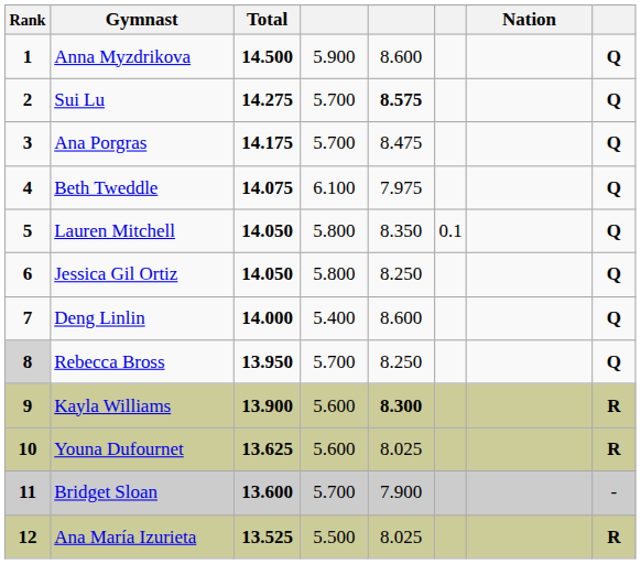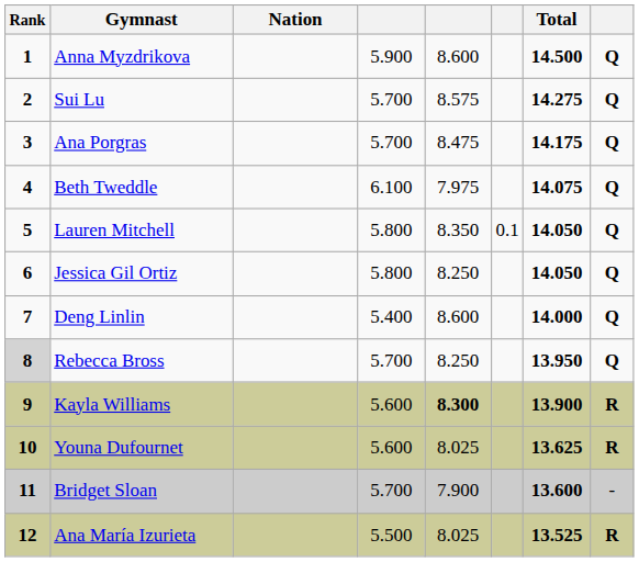 <table class="wikitable sortable" style="text-align:center; font-size:100%">
 <tr>
 <th scope="col"  style="width:15px;"><small>Rank</small></th>
 <th scope="col"  style="width:150px;">Gymnast</th>
-<th scope="col"  style="width:50px;">Total</th>
+<th scope="col"  style="width:100px;">Nation</th>
 <th scope="col"  style="width:50px;"><small></small></th>
 <th scope="col"  style="width:50px;"><small></small></th>
 <th scope="col"  style="width:20px;"><small></small></th>
-<th scope="col"  style="width:100px;">Nation</th>
+<th scope="col"  style="width:50px;">Total</th>
 <th scope="col"  style="width:30px;"><small></small></th>
 </tr>
 <tr>
 <td scope=row style="text-align:center"><strong>1</strong></td>
 <td height="30" align=left><a href='#'>Anna Myzdrikova</a></td>
-<td><strong>14.500</strong></td>
+<td style="text-align:left;"><small></small></td>
 <td>5.900</td>
 <td>8.600</td>
 <td></td>
-<td style="text-align:left;"><small></small></td>
+<td><strong>14.500</strong></td>
 <td><strong>Q</strong></td>
 </tr>
 <tr>
 <td scope=row style="text-align:center"><strong>2</strong></td>
 <td height="30" align=left><a href='#'>Sui Lu</a></td>
+<td style="text-align:left;"><small></small></td>
+<td>5.700</td>
+<td>8.575</td>
+<td></td>
 <td><strong>14.275</strong></td>
-<td>5.700</td>
-<td><strong>8.575</strong></td>
-<td></td>
-<td style="text-align:left;"><small></small></td>
 <td><strong>Q</strong></td>
 </tr>
 <tr>
 <td scope=row style="text-align:center"><strong>3</strong></td>
 <td height="30" align=left><a href='#'>Ana Porgras</a></td>
-<td><strong>14.175</strong></td>
+<td style="text-align:left;"><small></small></td>
 <td>5.700</td>
 <td>8.475</td>
 <td></td>
-<td style="text-align:left;"><small></small></td>
+<td><strong>14.175</strong></td>
 <td><strong>Q</strong></td>
 </tr>
 <tr>
 <td scope=row style="text-align:center"><strong>4</strong></td>
 <td height="30" align=left><a href='#'>Beth Tweddle</a></td>
-<td><strong>14.075</strong></td>
+<td style="text-align:left;"><small></small></td>
 <td>6.100</td>
 <td>7.975</td>
 <td></td>
-<td style="text-align:left;"><small></small></td>
+<td><strong>14.075</strong></td>
 <td><strong>Q</strong></td>
 </tr>
 <tr>
 <td scope=row style="text-align:center"><strong>5</strong></td>
 <td height="30" align=left><a href='#'>Lauren Mitchell</a></td>
-<td><strong>14.050</strong></td>
+<td style="text-align:left;"><small></small></td>
 <td>5.800</td>
 <td>8.350</td>
 <td>0.1</td>
-<td style="text-align:left;"><small></small></td>
+<td><strong>14.050</strong></td>
 <td><strong>Q</strong></td>
 </tr>
 <tr>
 <td scope=row style="text-align:center"><strong>6</strong></td>
 <td height="30" align=left><a href='#'>Jessica Gil Ortiz</a></td>
-<td><strong>14.050</strong></td>
+<td style="text-align:left;"><small></small></td>
 <td>5.800</td>
 <td>8.250</td>
 <td></td>
-<td style="text-align:left;"><small></small></td>
+<td><strong>14.050</strong></td>
 <td><strong>Q</strong></td>
 </tr>
 <tr>
 <td scope=row style="text-align:center"><strong>7</strong></td>
 <td height="30" align=left><a href='#'>Deng Linlin</a></td>
-<td><strong>14.000</strong></td>
+<td style="text-align:left;"><small></small></td>
 <td>5.400</td>
 <td>8.600</td>
 <td></td>
-<td style="text-align:left;"><small></small></td>
+<td><strong>14.000</strong></td>
 <td><strong>Q</strong></td>
 </tr>
 <tr>
 <td scope=row style="background: lightgrey; text-align:center"><strong>8</strong></td>
 <td height="30" align=left><a href='#'>Rebecca Bross</a></td>
-<td><strong>13.950</strong></td>
+<td style="text-align:left;"><small></small></td>
 <td>5.700</td>
 <td>8.250</td>
 <td></td>
-<td style="text-align:left;"><small></small></td>
+<td><strong>13.950</strong></td>
 <td><strong>Q</strong></td>
 </tr>
 <tr style="background:#cccc99;">
 <td scope=row style="text-align:center"><strong>9</strong></td>
 <td height="30" align=left><a href='#'>Kayla Williams</a></td>
-<td><strong>13.900</strong></td>
+<td style="text-align:left;"><small></small></td>
 <td>5.600</td>
 <td><strong>8.300</strong></td>
 <td></td>
-<td style="text-align:left;"><small></small></td>
+<td><strong>13.900</strong></td>
 <td><strong>R</strong></td>
 </tr>
 <tr style="background:#cccc99;">
 <td scope=row style="text-align:center"><strong>10</strong></td>
 <td height="30" align=left><a href='#'>Youna Dufournet</a></td>
-<td><strong>13.625</strong></td>
+<td style="text-align:left;"><small></small></td>
 <td>5.600</td>
 <td>8.025</td>
 <td></td>
-<td style="text-align:left;"><small></small></td>
+<td><strong>13.625</strong></td>
 <td><strong>R</strong></td>
 </tr>
 <tr style="background:#cccccc;">
 <td scope=row style="text-align:center"><strong>11</strong></td>
 <td height="30" align=left><a href='#'>Bridget Sloan</a></td>
-<td><strong>13.600</strong></td>
+<td style="text-align:left;"><small></small></td>
 <td>5.700</td>
 <td>7.900</td>
 <td></td>
-<td style="text-align:left;"><small></small></td>
+<td><strong>13.600</strong></td>
 <td>-</td>
 </tr>
 <tr style="background:#cccc99;">
 <td scope=row style="text-align:center"><strong>12</strong></td>
 <td height="30" align=left><a href='#'>Ana María Izurieta</a></td>
-<td><strong>13.525</strong></td>
+<td style="text-align:left;"><small></small></td>
 <td>5.500</td>
 <td>8.025</td>
 <td></td>
-<td style="text-align:left;"><small></small></td>
+<td><strong>13.525</strong></td>
 <td><strong>R</strong></td>
 </tr>
 </table>
